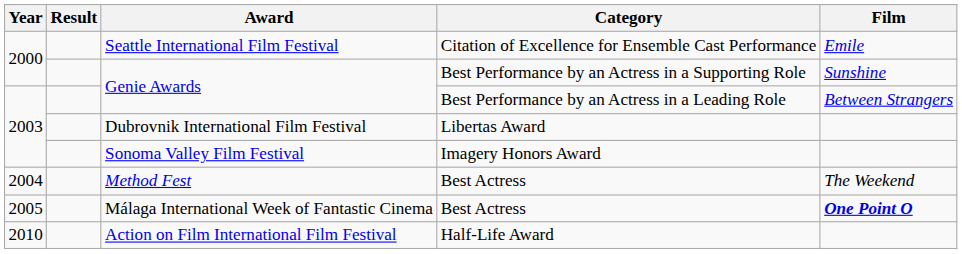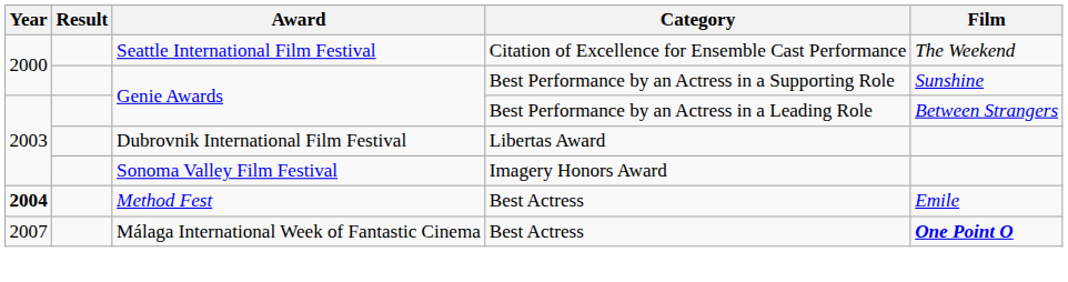 <table class="wikitable sortable">
 <tr style="text-align:center;">
 <th>Year</th>
 <th>Result</th>
 <th>Award</th>
 <th>Category</th>
 <th>Film</th>
 </tr>
 <tr>
 <td rowspan=2>2000</td>
 <td></td>
 <td><a href='#'>Seattle International Film Festival</a></td>
 <td>Citation of Excellence for Ensemble Cast Performance</td>
-<td><em><a href='#'>Emile</a></em></td>
+<td><em>The Weekend</em></td>
 </tr>
 <tr>
 <td></td>
 <td rowspan=2><a href='#'>Genie Awards</a></td>
 <td>Best Performance by an Actress in a Supporting Role</td>
 <td><em><a href='#'>Sunshine</a></em></td>
 </tr>
 <tr>
 <td rowspan=3>2003</td>
 <td></td>
 <td>Best Performance by an Actress in a Leading Role</td>
 <td><em><a href='#'>Between Strangers</a></em></td>
 </tr>
 <tr>
 <td></td>
 <td>Dubrovnik International Film Festival</td>
 <td>Libertas Award</td>
 <td></td>
 </tr>
 <tr>
 <td></td>
 <td><a href='#'>Sonoma Valley Film Festival</a></td>
 <td>Imagery Honors Award</td>
 <td></td>
 </tr>
 <tr>
-<td>2004</td>
+<td><strong>2004</strong></td>
 <td></td>
 <td><em><a href='#'>Method Fest</a></em></td>
 <td>Best Actress</td>
-<td><em>The Weekend</em></td>
+<td><em><a href='#'>Emile</a></em></td>
 </tr>
 <tr>
-<td>2005</td>
+<td>2007</td>
 <td></td>
 <td>Málaga International Week of Fantastic Cinema</td>
 <td>Best Actress</td>
 <td><strong><em><a href='#'>One Point O</a></em></strong></td>
 </tr>
-<tr>
-<td>2010</td>
-<td></td>
-<td><a href='#'>Action on Film International Film Festival</a></td>
-<td>Half-Life Award</td>
-<td></td>
-</tr>
 </table>
